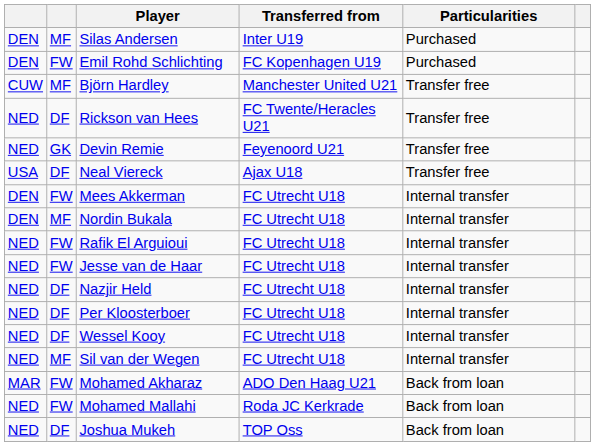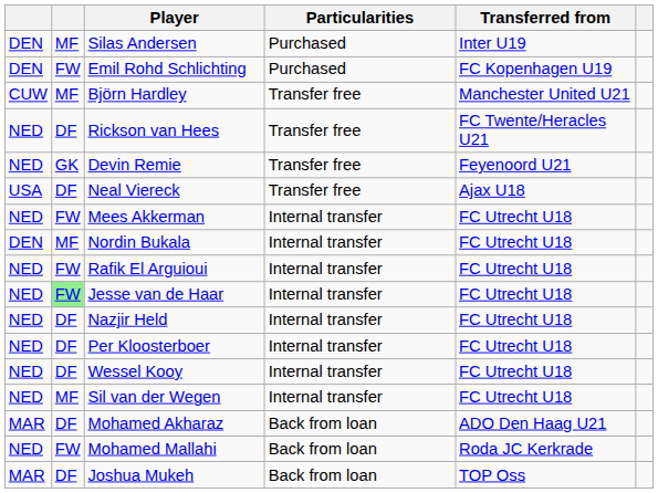 <table class="wikitable plainrowheaders sortable">
 <tr>
 <th></th>
 <th></th>
 <th style="width: 170px;">Player</th>
+<th style="width: 180px;">Particularities</th>
 <th style="width: 170px;">Transferred from</th>
-<th style="width: 180px;">Particularities</th>
 <th style="width: 10px;"></th>
 </tr>
 <tr>
 <td><strong></strong> <a href='#'>DEN</a></td>
 <td><a href='#'>MF</a></td>
 <td><a href='#'>Silas Andersen</a></td>
+<td>Purchased</td>
 <td><strong></strong> <a href='#'>Inter U19</a></td>
-<td>Purchased</td>
 <td></td>
 </tr>
 <tr>
 <td><strong></strong> <a href='#'>DEN</a></td>
 <td><a href='#'>FW</a></td>
 <td><a href='#'>Emil Rohd Schlichting</a></td>
+<td>Purchased</td>
 <td><strong></strong> <a href='#'>FC Kopenhagen U19</a></td>
-<td>Purchased</td>
 <td></td>
 </tr>
 <tr>
 <td><strong></strong> <a href='#'>CUW</a></td>
 <td><a href='#'>MF</a></td>
 <td><a href='#'>Björn Hardley</a></td>
+<td>Transfer free</td>
 <td><strong></strong> <a href='#'>Manchester United U21</a></td>
-<td>Transfer free</td>
 <td></td>
 </tr>
 <tr>
 <td><strong></strong> <a href='#'>NED</a></td>
 <td><a href='#'>DF</a></td>
 <td><a href='#'>Rickson van Hees</a></td>
+<td>Transfer free</td>
 <td><strong></strong> <a href='#'>FC Twente/Heracles U21</a></td>
-<td>Transfer free</td>
 <td></td>
 </tr>
 <tr>
 <td><strong></strong> <a href='#'>NED</a></td>
 <td><a href='#'>GK</a></td>
 <td><a href='#'>Devin Remie</a></td>
+<td>Transfer free</td>
 <td><strong></strong> <a href='#'>Feyenoord U21</a></td>
-<td>Transfer free</td>
 <td></td>
 </tr>
 <tr>
 <td><strong></strong> <a href='#'>USA</a></td>
 <td><a href='#'>DF</a></td>
 <td><a href='#'>Neal Viereck</a></td>
+<td>Transfer free</td>
 <td><strong></strong> <a href='#'>Ajax U18</a></td>
-<td>Transfer free</td>
 <td></td>
 </tr>
 <tr>
-<td><strong></strong> <a href='#'>DEN</a></td>
+<td><strong></strong> <a href='#'>NED</a></td>
 <td><a href='#'>FW</a></td>
 <td><a href='#'>Mees Akkerman</a></td>
+<td>Internal transfer</td>
 <td><strong></strong> <a href='#'>FC Utrecht U18</a></td>
-<td>Internal transfer</td>
 <td></td>
 </tr>
 <tr>
 <td><strong></strong> <a href='#'>DEN</a></td>
 <td><a href='#'>MF</a></td>
 <td><a href='#'>Nordin Bukala</a></td>
+<td>Internal transfer</td>
 <td><strong></strong> <a href='#'>FC Utrecht U18</a></td>
-<td>Internal transfer</td>
 <td></td>
 </tr>
 <tr>
 <td><strong></strong> <a href='#'>NED</a></td>
 <td><a href='#'>FW</a></td>
 <td><a href='#'>Rafik El Arguioui</a></td>
+<td>Internal transfer</td>
 <td><strong></strong> <a href='#'>FC Utrecht U18</a></td>
-<td>Internal transfer</td>
 <td></td>
 </tr>
 <tr>
 <td><strong></strong> <a href='#'>NED</a></td>
-<td><a href='#'>FW</a></td>
+<td style="background: lightgreen;"><a href='#'>FW</a></td>
 <td><a href='#'>Jesse van de Haar</a></td>
+<td>Internal transfer</td>
 <td><strong></strong> <a href='#'>FC Utrecht U18</a></td>
-<td>Internal transfer</td>
 <td></td>
 </tr>
 <tr>
 <td><strong></strong> <a href='#'>NED</a></td>
 <td><a href='#'>DF</a></td>
 <td><a href='#'>Nazjir Held</a></td>
+<td>Internal transfer</td>
 <td><strong></strong> <a href='#'>FC Utrecht U18</a></td>
-<td>Internal transfer</td>
 <td></td>
 </tr>
 <tr>
 <td><strong></strong> <a href='#'>NED</a></td>
 <td><a href='#'>DF</a></td>
 <td><a href='#'>Per Kloosterboer</a></td>
+<td>Internal transfer</td>
 <td><strong></strong> <a href='#'>FC Utrecht U18</a></td>
-<td>Internal transfer</td>
 <td></td>
 </tr>
 <tr>
 <td><strong></strong> <a href='#'>NED</a></td>
 <td><a href='#'>DF</a></td>
 <td><a href='#'>Wessel Kooy</a></td>
+<td>Internal transfer</td>
 <td><strong></strong> <a href='#'>FC Utrecht U18</a></td>
-<td>Internal transfer</td>
 <td></td>
 </tr>
 <tr>
 <td><strong></strong> <a href='#'>NED</a></td>
 <td><a href='#'>MF</a></td>
 <td><a href='#'>Sil van der Wegen</a></td>
+<td>Internal transfer</td>
 <td><strong></strong> <a href='#'>FC Utrecht U18</a></td>
-<td>Internal transfer</td>
 <td></td>
 </tr>
 <tr>
 <td><strong></strong> <a href='#'>MAR</a></td>
-<td><a href='#'>FW</a></td>
+<td><a href='#'>DF</a></td>
 <td><a href='#'>Mohamed Akharaz</a></td>
+<td>Back from loan</td>
 <td><strong></strong> <a href='#'>ADO Den Haag U21</a></td>
-<td>Back from loan</td>
 <td></td>
 </tr>
 <tr>
 <td><strong></strong> <a href='#'>NED</a></td>
 <td><a href='#'>FW</a></td>
 <td><a href='#'>Mohamed Mallahi</a></td>
+<td>Back from loan</td>
 <td><strong></strong> <a href='#'>Roda JC Kerkrade</a></td>
-<td>Back from loan</td>
 <td></td>
 </tr>
 <tr>
-<td><strong></strong> <a href='#'>NED</a></td>
+<td><strong></strong> <a href='#'>MAR</a></td>
 <td><a href='#'>DF</a></td>
 <td><a href='#'>Joshua Mukeh</a></td>
+<td>Back from loan</td>
 <td><strong></strong> <a href='#'>TOP Oss</a></td>
-<td>Back from loan</td>
 <td></td>
 </tr>
 </table>
